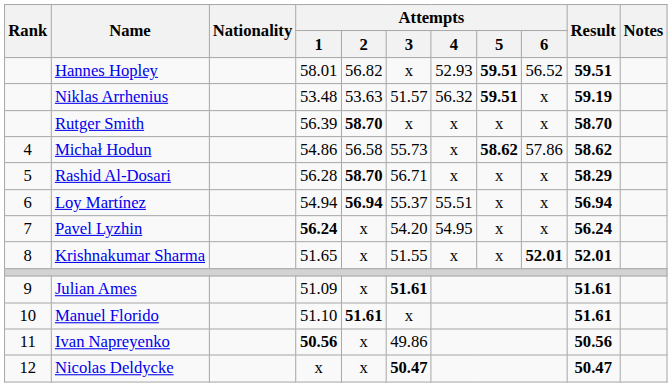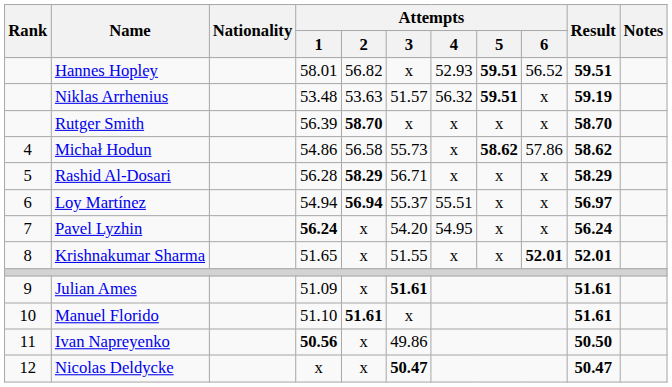 <table class="wikitable sortable" style="text-align:center">
 <tr>
 <th rowspan=2>Rank</th>
 <th rowspan=2>Name</th>
 <th rowspan=2>Nationality</th>
 <th colspan=6>Attempts</th>
 <th rowspan=2>Result</th>
 <th rowspan=2>Notes</th>
 </tr>
 <tr>
 <th>1</th>
 <th>2</th>
 <th>3</th>
 <th>4</th>
 <th>5</th>
 <th>6</th>
 </tr>
 <tr>
 <td></td>
 <td align=left><a href='#'>Hannes Hopley</a></td>
 <td align=left></td>
 <td>58.01</td>
 <td>56.82</td>
 <td>x</td>
 <td>52.93</td>
 <td><strong>59.51</strong></td>
 <td>56.52</td>
 <td><strong>59.51</strong></td>
 <td></td>
 </tr>
 <tr>
 <td></td>
 <td align=left><a href='#'>Niklas Arrhenius</a></td>
 <td align=left></td>
 <td>53.48</td>
 <td>53.63</td>
 <td>51.57</td>
 <td>56.32</td>
 <td><strong>59.51</strong></td>
 <td>x</td>
 <td><strong>59.19</strong></td>
 <td></td>
 </tr>
 <tr>
 <td></td>
 <td align=left><a href='#'>Rutger Smith</a></td>
 <td align=left></td>
 <td>56.39</td>
 <td><strong>58.70</strong></td>
 <td>x</td>
 <td>x</td>
 <td>x</td>
 <td>x</td>
 <td><strong>58.70</strong></td>
 <td></td>
 </tr>
 <tr>
 <td>4</td>
 <td align=left><a href='#'>Michał Hodun</a></td>
 <td align=left></td>
 <td>54.86</td>
 <td>56.58</td>
 <td>55.73</td>
 <td>x</td>
 <td><strong>58.62</strong></td>
 <td>57.86</td>
 <td><strong>58.62</strong></td>
 <td></td>
 </tr>
 <tr>
 <td>5</td>
 <td align=left><a href='#'>Rashid Al-Dosari</a></td>
 <td align=left></td>
 <td>56.28</td>
-<td><strong>58.70</strong></td>
+<td><strong>58.29</strong></td>
 <td>56.71</td>
 <td>x</td>
 <td>x</td>
 <td>x</td>
 <td><strong>58.29</strong></td>
 <td></td>
 </tr>
 <tr>
 <td>6</td>
 <td align=left><a href='#'>Loy Martínez</a></td>
 <td align=left></td>
 <td>54.94</td>
 <td><strong>56.94</strong></td>
 <td>55.37</td>
 <td>55.51</td>
 <td>x</td>
 <td>x</td>
-<td><strong>56.94</strong></td>
+<td><strong>56.97</strong></td>
 <td></td>
 </tr>
 <tr>
 <td>7</td>
 <td align=left><a href='#'>Pavel Lyzhin</a></td>
 <td align=left></td>
 <td><strong>56.24</strong></td>
 <td>x</td>
 <td>54.20</td>
 <td>54.95</td>
 <td>x</td>
 <td>x</td>
 <td><strong>56.24</strong></td>
 <td></td>
 </tr>
 <tr>
 <td>8</td>
 <td align=left><a href='#'>Krishnakumar Sharma</a></td>
 <td align=left></td>
 <td>51.65</td>
 <td>x</td>
 <td>51.55</td>
 <td>x</td>
 <td>x</td>
 <td><strong>52.01</strong></td>
 <td><strong>52.01</strong></td>
 <td></td>
 </tr>
 <tr>
 <td colspan=11 bgcolor=lightgray></td>
 </tr>
 <tr>
 <td>9</td>
 <td align=left><a href='#'>Julian Ames</a></td>
 <td align=left></td>
 <td>51.09</td>
 <td>x</td>
 <td><strong>51.61</strong></td>
 <td colspan=3></td>
 <td><strong>51.61</strong></td>
 <td></td>
 </tr>
 <tr>
 <td>10</td>
 <td align=left><a href='#'>Manuel Florido</a></td>
 <td align=left></td>
 <td>51.10</td>
 <td><strong>51.61</strong></td>
 <td>x</td>
 <td colspan=3></td>
 <td><strong>51.61</strong></td>
 <td></td>
 </tr>
 <tr>
 <td>11</td>
 <td align=left><a href='#'>Ivan Napreyenko</a></td>
 <td align=left></td>
 <td><strong>50.56</strong></td>
 <td>x</td>
 <td>49.86</td>
 <td colspan=3></td>
-<td><strong>50.56</strong></td>
+<td><strong>50.50</strong></td>
 <td></td>
 </tr>
 <tr>
 <td>12</td>
 <td align=left><a href='#'>Nicolas Deldycke</a></td>
 <td align=left></td>
 <td>x</td>
 <td>x</td>
 <td><strong>50.47</strong></td>
 <td colspan=3></td>
 <td><strong>50.47</strong></td>
 <td></td>
 </tr>
 </table>
